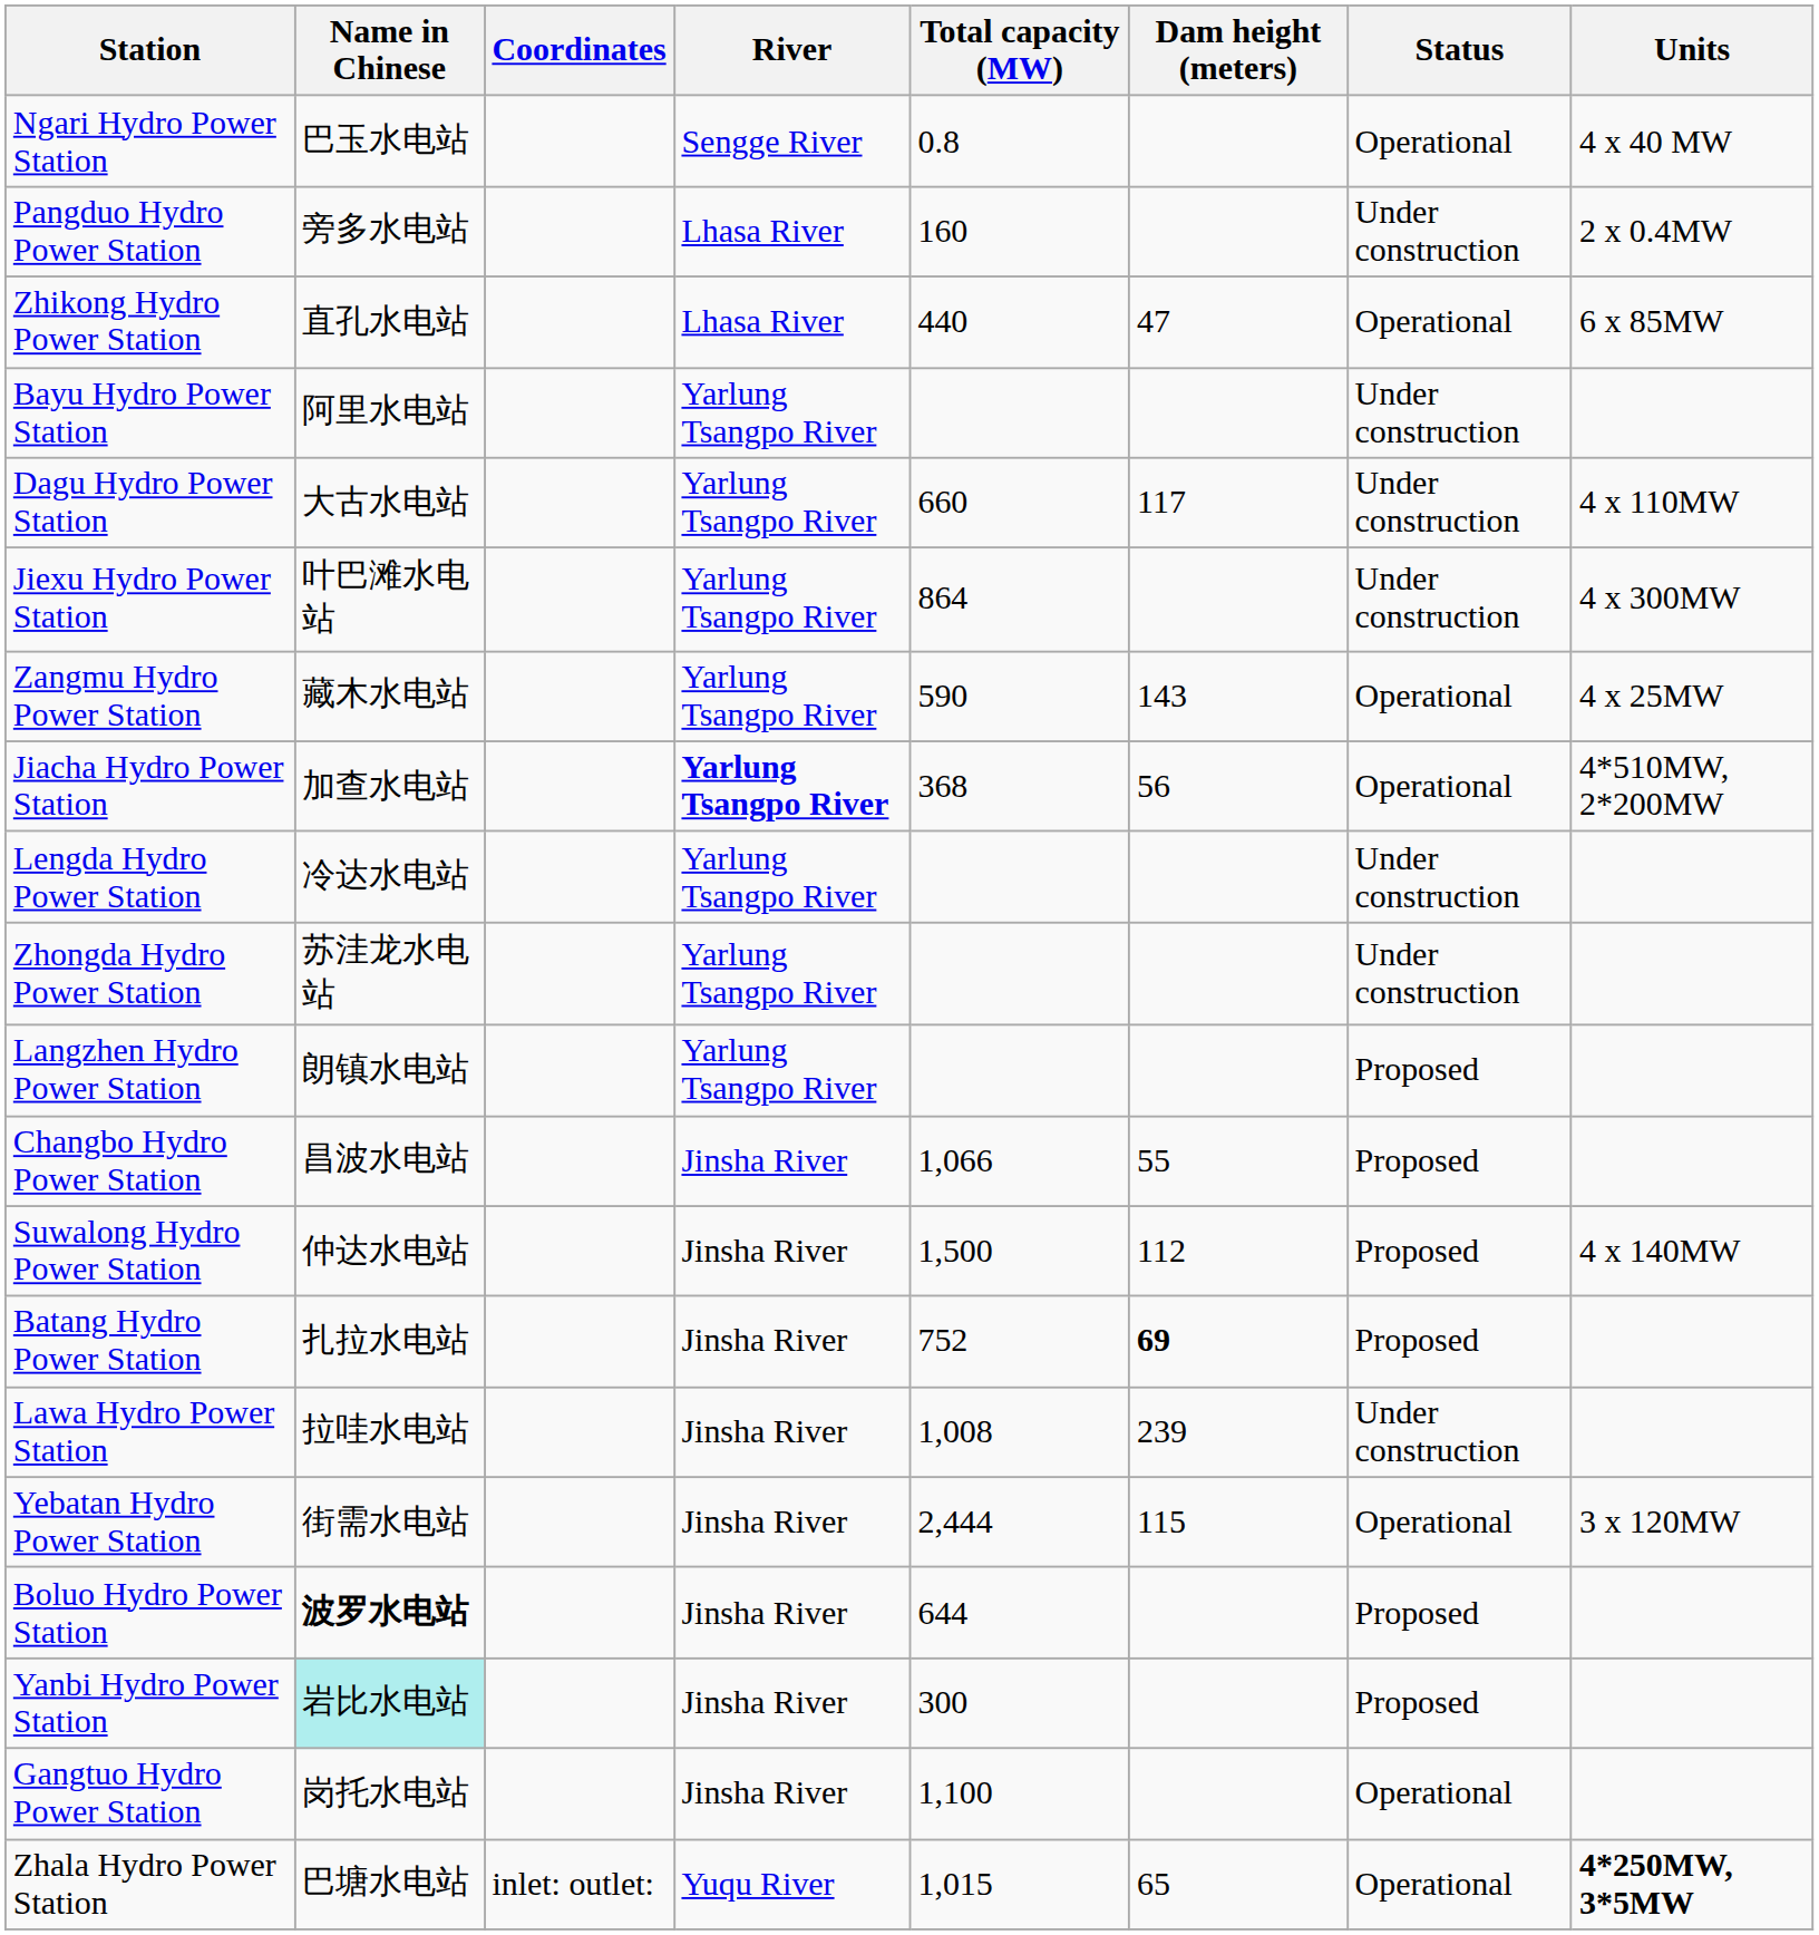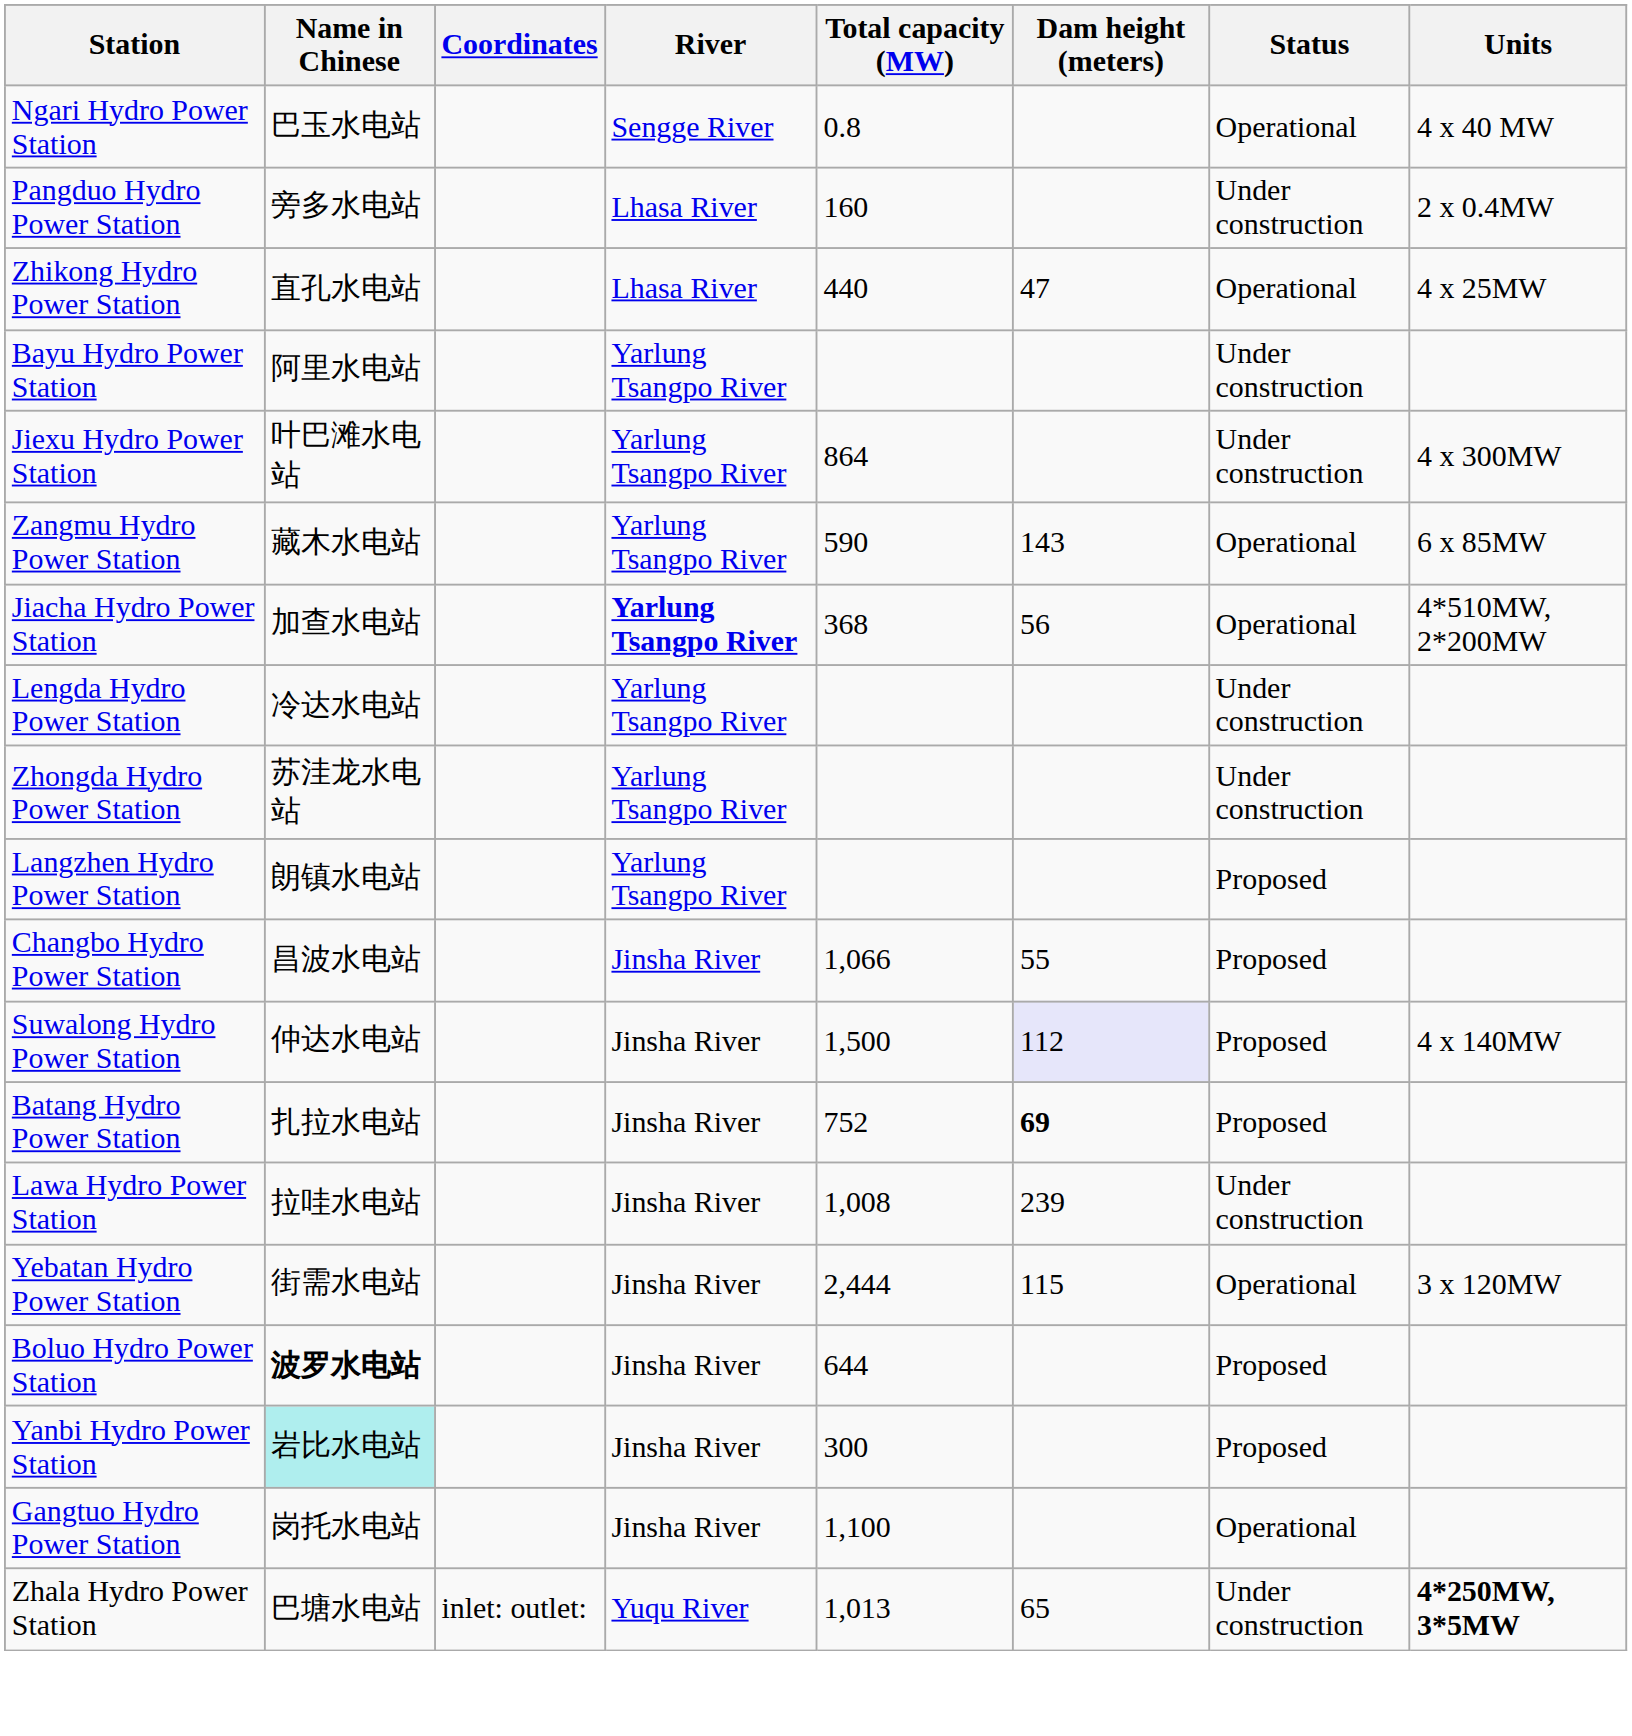 <table class="wikitable sortable">
 <tr>
 <th>Station</th>
 <th>Name in Chinese</th>
 <th><a href='#'>Coordinates</a></th>
 <th>River</th>
 <th>Total capacity (<a href='#'>MW</a>)</th>
 <th>Dam height (meters)</th>
 <th>Status</th>
 <th>Units</th>
 </tr>
 <tr>
 <td><a href='#'>Ngari Hydro Power Station</a></td>
 <td>巴玉水电站</td>
 <td></td>
 <td><a href='#'>Sengge River</a></td>
 <td>0.8</td>
 <td></td>
 <td>Operational</td>
 <td>4 x 40 MW</td>
 </tr>
 <tr>
 <td><a href='#'>Pangduo Hydro Power Station</a></td>
 <td>旁多水电站</td>
 <td></td>
 <td><a href='#'>Lhasa River</a></td>
 <td>160</td>
 <td></td>
 <td>Under construction</td>
 <td>2 x 0.4MW</td>
 </tr>
 <tr>
 <td><a href='#'>Zhikong Hydro Power Station</a></td>
 <td>直孔水电站</td>
 <td></td>
 <td><a href='#'>Lhasa River</a></td>
 <td>440</td>
 <td>47</td>
 <td>Operational</td>
-<td>6 x 85MW</td>
+<td>4 x 25MW</td>
 </tr>
 <tr>
 <td><a href='#'>Bayu Hydro Power Station</a></td>
 <td>阿里水电站</td>
 <td></td>
 <td><a href='#'>Yarlung Tsangpo River</a></td>
 <td></td>
 <td></td>
 <td>Under construction</td>
 <td></td>
-</tr>
-<tr>
-<td><a href='#'>Dagu Hydro Power Station</a></td>
-<td>大古水电站</td>
-<td></td>
-<td><a href='#'>Yarlung Tsangpo River</a></td>
-<td>660</td>
-<td>117</td>
-<td>Under construction</td>
-<td>4 x 110MW</td>
 </tr>
 <tr>
 <td><a href='#'>Jiexu Hydro Power Station</a></td>
 <td>叶巴滩水电站</td>
 <td></td>
 <td><a href='#'>Yarlung Tsangpo River</a></td>
 <td>864</td>
 <td></td>
 <td>Under construction</td>
 <td>4 x 300MW</td>
 </tr>
 <tr>
 <td><a href='#'>Zangmu Hydro Power Station</a></td>
 <td>藏木水电站</td>
 <td></td>
 <td><a href='#'>Yarlung Tsangpo River</a></td>
 <td>590</td>
 <td>143</td>
 <td>Operational</td>
-<td>4 x 25MW</td>
+<td>6 x 85MW</td>
 </tr>
 <tr>
 <td><a href='#'>Jiacha Hydro Power Station</a></td>
 <td>加查水电站</td>
 <td></td>
 <td><strong><a href='#'>Yarlung Tsangpo River</a></strong></td>
 <td>368</td>
 <td>56</td>
 <td>Operational</td>
 <td>4*510MW, 2*200MW</td>
 </tr>
 <tr>
 <td><a href='#'>Lengda Hydro Power Station</a></td>
 <td>冷达水电站</td>
 <td></td>
 <td><a href='#'>Yarlung Tsangpo River</a></td>
 <td></td>
 <td></td>
 <td>Under construction</td>
 <td></td>
 </tr>
 <tr>
 <td><a href='#'>Zhongda Hydro Power Station</a></td>
 <td>苏洼龙水电站</td>
 <td></td>
 <td><a href='#'>Yarlung Tsangpo River</a></td>
 <td></td>
 <td></td>
 <td>Under construction</td>
 <td></td>
 </tr>
 <tr>
 <td><a href='#'>Langzhen Hydro Power Station</a></td>
 <td>朗镇水电站</td>
 <td></td>
 <td><a href='#'>Yarlung Tsangpo River</a></td>
 <td></td>
 <td></td>
 <td>Proposed</td>
 <td></td>
 </tr>
 <tr>
 <td><a href='#'>Changbo Hydro Power Station</a></td>
 <td>昌波水电站</td>
 <td></td>
 <td><a href='#'>Jinsha River</a></td>
 <td>1,066</td>
 <td>55</td>
 <td>Proposed</td>
 <td></td>
 </tr>
 <tr>
 <td><a href='#'>Suwalong Hydro Power Station</a></td>
 <td>仲达水电站</td>
 <td></td>
 <td>Jinsha River</td>
 <td>1,500</td>
-<td>112</td>
+<td style="background: lavender;">112</td>
 <td>Proposed</td>
 <td>4 x 140MW</td>
 </tr>
 <tr>
 <td><a href='#'>Batang Hydro Power Station</a></td>
 <td>扎拉水电站</td>
 <td></td>
 <td>Jinsha River</td>
 <td>752</td>
 <td><strong>69</strong></td>
 <td>Proposed</td>
 <td></td>
 </tr>
 <tr>
 <td><a href='#'>Lawa Hydro Power Station</a></td>
 <td>拉哇水电站</td>
 <td></td>
 <td>Jinsha River</td>
 <td>1,008</td>
 <td>239</td>
 <td>Under construction</td>
 <td></td>
 </tr>
 <tr>
 <td><a href='#'>Yebatan Hydro Power Station</a></td>
 <td>街需水电站</td>
 <td></td>
 <td>Jinsha River</td>
 <td>2,444</td>
 <td>115</td>
 <td>Operational</td>
 <td>3 x 120MW</td>
 </tr>
 <tr>
 <td><a href='#'>Boluo Hydro Power Station</a></td>
 <td><strong>波罗水电站</strong></td>
 <td></td>
 <td>Jinsha River</td>
 <td>644</td>
 <td></td>
 <td>Proposed</td>
 <td></td>
 </tr>
 <tr>
 <td><a href='#'>Yanbi Hydro Power Station</a></td>
 <td style="background: paleturquoise;">岩比水电站</td>
 <td></td>
 <td>Jinsha River</td>
 <td>300</td>
 <td></td>
 <td>Proposed</td>
 <td></td>
 </tr>
 <tr>
 <td><a href='#'>Gangtuo Hydro Power Station</a></td>
 <td>岗托水电站</td>
 <td></td>
 <td>Jinsha River</td>
 <td>1,100</td>
 <td></td>
 <td>Operational</td>
 <td></td>
 </tr>
 <tr>
 <td>Zhala Hydro Power Station</td>
 <td>巴塘水电站</td>
 <td>inlet:  outlet: </td>
 <td><a href='#'>Yuqu River</a></td>
-<td>1,015</td>
+<td>1,013</td>
 <td>65</td>
-<td>Operational</td>
+<td>Under construction</td>
 <td><strong>4*250MW, 3*5MW</strong></td>
 </tr>
 </table>
